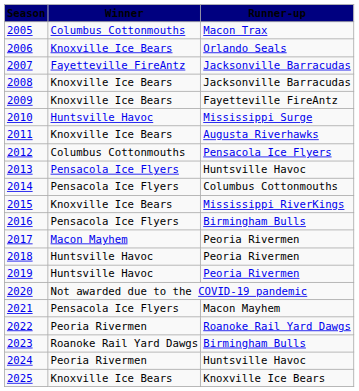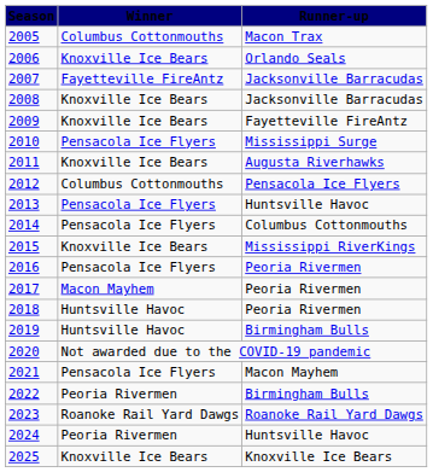 <table class="wikitable">
 <tr>
 <th style="background:navy;"><span>Season</span></th>
 <th style="background:navy;"><span>Winner</span></th>
 <th style="background:navy;"><span>Runner-up</span></th>
 </tr>
 <tr>
 <td><a href='#'>2005</a></td>
 <td><a href='#'>Columbus Cottonmouths</a></td>
 <td><a href='#'>Macon Trax</a></td>
 </tr>
 <tr>
 <td><a href='#'>2006</a></td>
 <td><a href='#'>Knoxville Ice Bears</a></td>
 <td><a href='#'>Orlando Seals</a></td>
 </tr>
 <tr>
 <td><a href='#'>2007</a></td>
 <td><a href='#'>Fayetteville FireAntz</a></td>
 <td><a href='#'>Jacksonville Barracudas</a></td>
 </tr>
 <tr>
 <td><a href='#'>2008</a></td>
 <td>Knoxville Ice Bears</td>
 <td>Jacksonville Barracudas</td>
 </tr>
 <tr>
 <td><a href='#'>2009</a></td>
 <td>Knoxville Ice Bears</td>
 <td>Fayetteville FireAntz</td>
 </tr>
 <tr>
 <td><a href='#'>2010</a></td>
-<td><a href='#'>Huntsville Havoc</a></td>
+<td><a href='#'>Pensacola Ice Flyers</a></td>
 <td><a href='#'>Mississippi Surge</a></td>
 </tr>
 <tr>
 <td><a href='#'>2011</a></td>
 <td>Knoxville Ice Bears</td>
 <td><a href='#'>Augusta Riverhawks</a></td>
 </tr>
 <tr>
 <td><a href='#'>2012</a></td>
 <td>Columbus Cottonmouths</td>
 <td><a href='#'>Pensacola Ice Flyers</a></td>
 </tr>
 <tr>
 <td><a href='#'>2013</a></td>
 <td><a href='#'>Pensacola Ice Flyers</a></td>
 <td>Huntsville Havoc</td>
 </tr>
 <tr>
 <td><a href='#'>2014</a></td>
 <td>Pensacola Ice Flyers</td>
 <td>Columbus Cottonmouths</td>
 </tr>
 <tr>
 <td><a href='#'>2015</a></td>
 <td>Knoxville Ice Bears</td>
 <td><a href='#'>Mississippi RiverKings</a></td>
 </tr>
 <tr>
 <td><a href='#'>2016</a></td>
 <td>Pensacola Ice Flyers</td>
-<td><a href='#'>Birmingham Bulls</a></td>
+<td><a href='#'>Peoria Rivermen</a></td>
 </tr>
 <tr>
 <td><a href='#'>2017</a></td>
 <td><a href='#'>Macon Mayhem</a></td>
 <td>Peoria Rivermen</td>
 </tr>
 <tr>
 <td><a href='#'>2018</a></td>
 <td>Huntsville Havoc</td>
 <td>Peoria Rivermen</td>
 </tr>
 <tr>
 <td><a href='#'>2019</a></td>
 <td>Huntsville Havoc</td>
-<td><a href='#'>Peoria Rivermen</a></td>
+<td><a href='#'>Birmingham Bulls</a></td>
 </tr>
 <tr>
 <td><a href='#'>2020</a></td>
 <td colspan=2>Not awarded due to the <a href='#'>COVID-19 pandemic</a></td>
 </tr>
 <tr>
 <td><a href='#'>2021</a></td>
 <td>Pensacola Ice Flyers</td>
 <td>Macon Mayhem</td>
 </tr>
 <tr>
 <td><a href='#'>2022</a></td>
 <td>Peoria Rivermen</td>
-<td><a href='#'>Roanoke Rail Yard Dawgs</a></td>
+<td><a href='#'>Birmingham Bulls</a></td>
 </tr>
 <tr>
 <td><a href='#'>2023</a></td>
 <td>Roanoke Rail Yard Dawgs</td>
-<td><a href='#'>Birmingham Bulls</a></td>
+<td><a href='#'>Roanoke Rail Yard Dawgs</a></td>
 </tr>
 <tr>
 <td><a href='#'>2024</a></td>
 <td>Peoria Rivermen</td>
 <td>Huntsville Havoc</td>
 </tr>
 <tr>
 <td><a href='#'>2025</a></td>
 <td>Knoxville Ice Bears</td>
 <td>Knoxville Ice Bears</td>
 </tr>
 </table>
